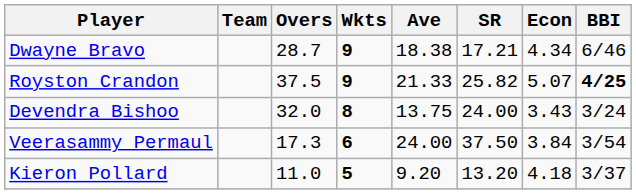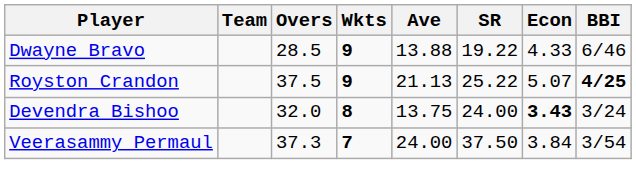 <table class="wikitable">
 <tr>
 <th>Player</th>
 <th>Team</th>
 <th>Overs</th>
 <th>Wkts</th>
 <th>Ave</th>
 <th>SR</th>
 <th>Econ</th>
 <th>BBI</th>
 </tr>
 <tr>
 <td><a href='#'>Dwayne Bravo</a></td>
 <td></td>
-<td>28.7</td>
+<td>28.5</td>
 <td><strong>9</strong></td>
-<td>18.38</td>
-<td>17.21</td>
-<td>4.34</td>
+<td>13.88</td>
+<td>19.22</td>
+<td>4.33</td>
 <td>6/46</td>
 </tr>
 <tr>
 <td><a href='#'>Royston Crandon</a></td>
 <td></td>
 <td>37.5</td>
 <td><strong>9</strong></td>
-<td>21.33</td>
-<td>25.82</td>
+<td>21.13</td>
+<td>25.22</td>
 <td>5.07</td>
 <td><strong>4/25</strong></td>
 </tr>
 <tr>
 <td><a href='#'>Devendra Bishoo</a></td>
 <td></td>
 <td>32.0</td>
 <td><strong>8</strong></td>
 <td>13.75</td>
 <td>24.00</td>
-<td>3.43</td>
+<td><strong>3.43</strong></td>
 <td>3/24</td>
 </tr>
 <tr>
 <td><a href='#'>Veerasammy Permaul</a></td>
 <td></td>
-<td>17.3</td>
-<td><strong>6</strong></td>
+<td>37.3</td>
+<td><strong>7</strong></td>
 <td>24.00</td>
 <td>37.50</td>
 <td>3.84</td>
 <td>3/54</td>
 </tr>
-<tr>
-<td><a href='#'>Kieron Pollard</a></td>
-<td></td>
-<td>11.0</td>
-<td><strong>5</strong></td>
-<td>9.20</td>
-<td>13.20</td>
-<td>4.18</td>
-<td>3/37</td>
-</tr>
 </table>
